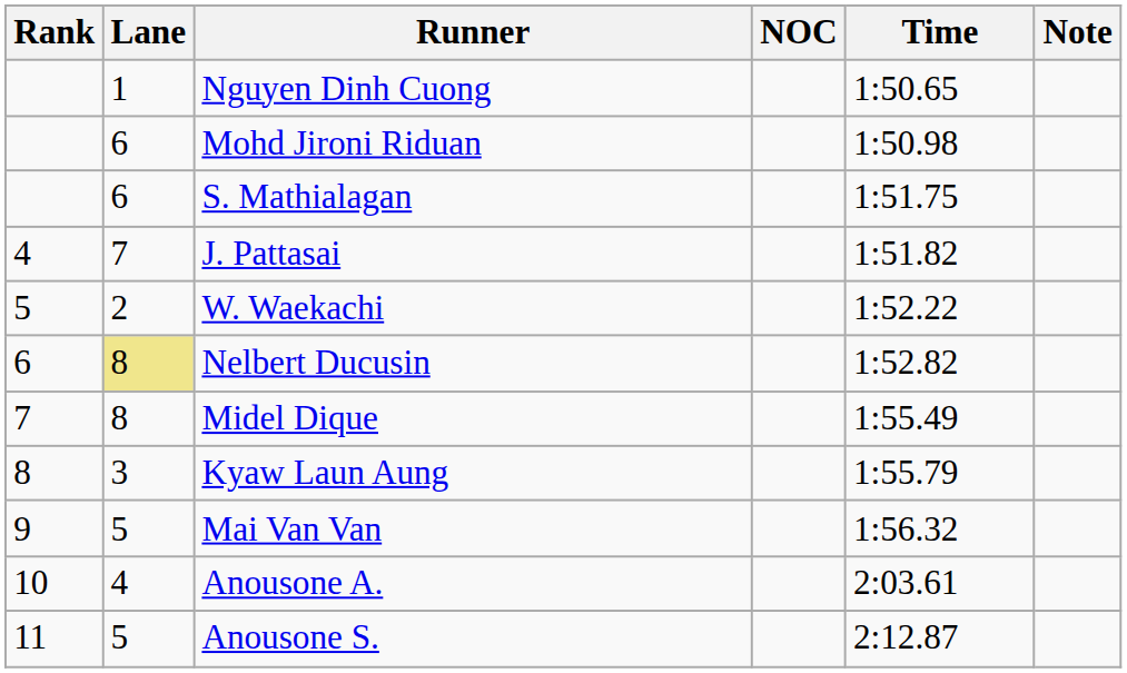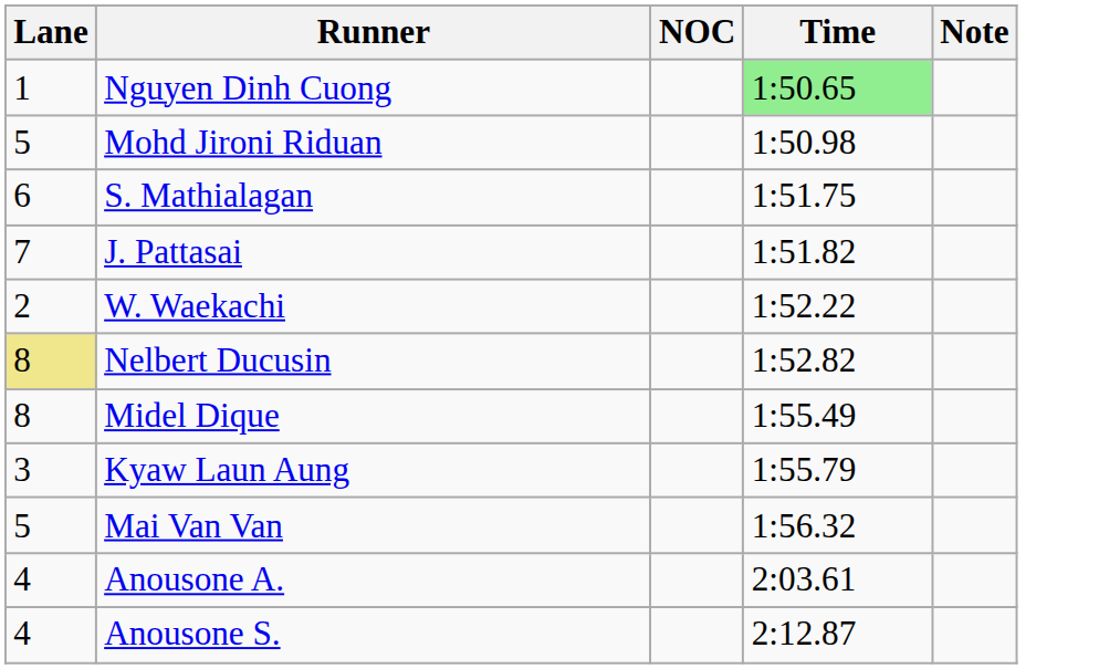 <table class="wikitable sortable" style="text-align:Left">
 <tr>
-<th width=10>Rank</th>
 <th width=10>Lane</th>
 <th width=250>Runner</th>
 <th width=10>NOC</th>
 <th width=80>Time</th>
 <th width=10>Note</th>
 </tr>
 <tr>
-<td></td>
 <td>1</td>
 <td><a href='#'>Nguyen Dinh Cuong</a></td>
 <td></td>
-<td>1:50.65</td>
+<td style="background: lightgreen;">1:50.65</td>
 <td></td>
 </tr>
 <tr>
-<td></td>
-<td>6</td>
+<td>5</td>
 <td><a href='#'>Mohd Jironi Riduan</a></td>
 <td></td>
 <td>1:50.98</td>
 <td></td>
 </tr>
 <tr>
-<td></td>
 <td>6</td>
 <td><a href='#'>S. Mathialagan</a></td>
 <td></td>
 <td>1:51.75</td>
 <td></td>
 </tr>
 <tr>
-<td>4</td>
 <td>7</td>
 <td><a href='#'>J. Pattasai</a></td>
 <td></td>
 <td>1:51.82</td>
 <td></td>
 </tr>
 <tr>
-<td>5</td>
 <td>2</td>
 <td><a href='#'>W. Waekachi</a></td>
 <td></td>
 <td>1:52.22</td>
 <td></td>
 </tr>
 <tr>
-<td>6</td>
 <td style="background: khaki;">8</td>
 <td><a href='#'>Nelbert Ducusin</a></td>
 <td></td>
 <td>1:52.82</td>
 <td></td>
 </tr>
 <tr>
-<td>7</td>
 <td>8</td>
 <td><a href='#'>Midel Dique</a></td>
 <td></td>
 <td>1:55.49</td>
 <td></td>
 </tr>
 <tr>
-<td>8</td>
 <td>3</td>
 <td><a href='#'>Kyaw Laun Aung</a></td>
 <td></td>
 <td>1:55.79</td>
 <td></td>
 </tr>
 <tr>
-<td>9</td>
 <td>5</td>
 <td><a href='#'>Mai Van Van</a></td>
 <td></td>
 <td>1:56.32</td>
 <td></td>
 </tr>
 <tr>
-<td>10</td>
 <td>4</td>
 <td><a href='#'>Anousone A.</a></td>
 <td></td>
 <td>2:03.61</td>
 <td></td>
 </tr>
 <tr>
-<td>11</td>
-<td>5</td>
+<td>4</td>
 <td><a href='#'>Anousone S.</a></td>
 <td></td>
 <td>2:12.87</td>
 <td></td>
 </tr>
 </table>
